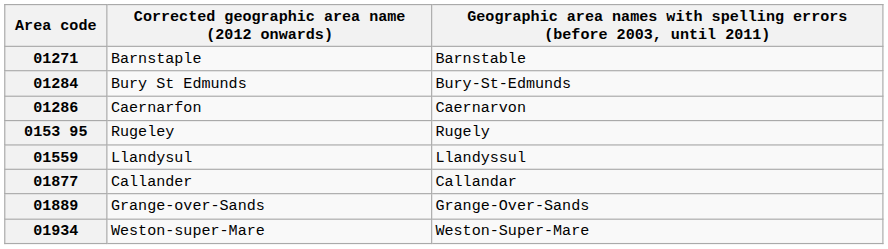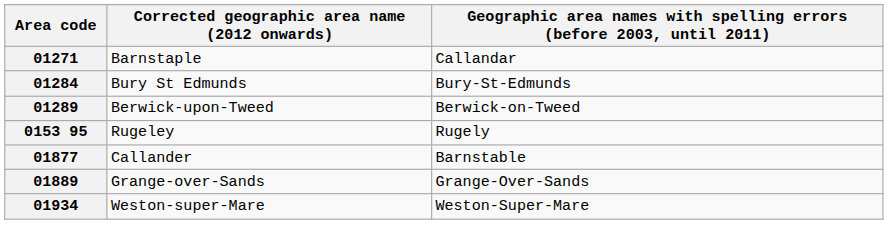 <table class="wikitable" style="width: 60%; margin-left: 1.5em;">
 <tr>
 <th>Area code</th>
 <th>Corrected geographic area name<br>(2012 onwards)</th>
 <th>Geographic area names with spelling errors<br>(before 2003, until 2011)</th>
 </tr>
 <tr>
 <th>01271</th>
 <td>Barnstaple</td>
-<td>Barnstable</td>
+<td>Callandar</td>
 </tr>
 <tr>
 <th>01284</th>
 <td>Bury St Edmunds</td>
 <td>Bury-St-Edmunds</td>
 </tr>
 <tr>
-<th>01286</th>
-<td>Caernarfon</td>
-<td>Caernarvon</td>
+<th>01289</th>
+<td>Berwick-upon-Tweed</td>
+<td>Berwick-on-Tweed</td>
 </tr>
 <tr>
 <th>0153 95</th>
 <td>Rugeley</td>
 <td>Rugely</td>
 </tr>
 <tr>
-<th>01559</th>
-<td>Llandysul</td>
-<td>Llandyssul</td>
-</tr>
-<tr>
 <th>01877</th>
 <td>Callander</td>
-<td>Callandar</td>
+<td>Barnstable</td>
 </tr>
 <tr>
 <th>01889</th>
 <td>Grange-over-Sands</td>
 <td>Grange-Over-Sands</td>
 </tr>
 <tr>
 <th>01934</th>
 <td>Weston-super-Mare</td>
 <td>Weston-Super-Mare</td>
 </tr>
 </table>
